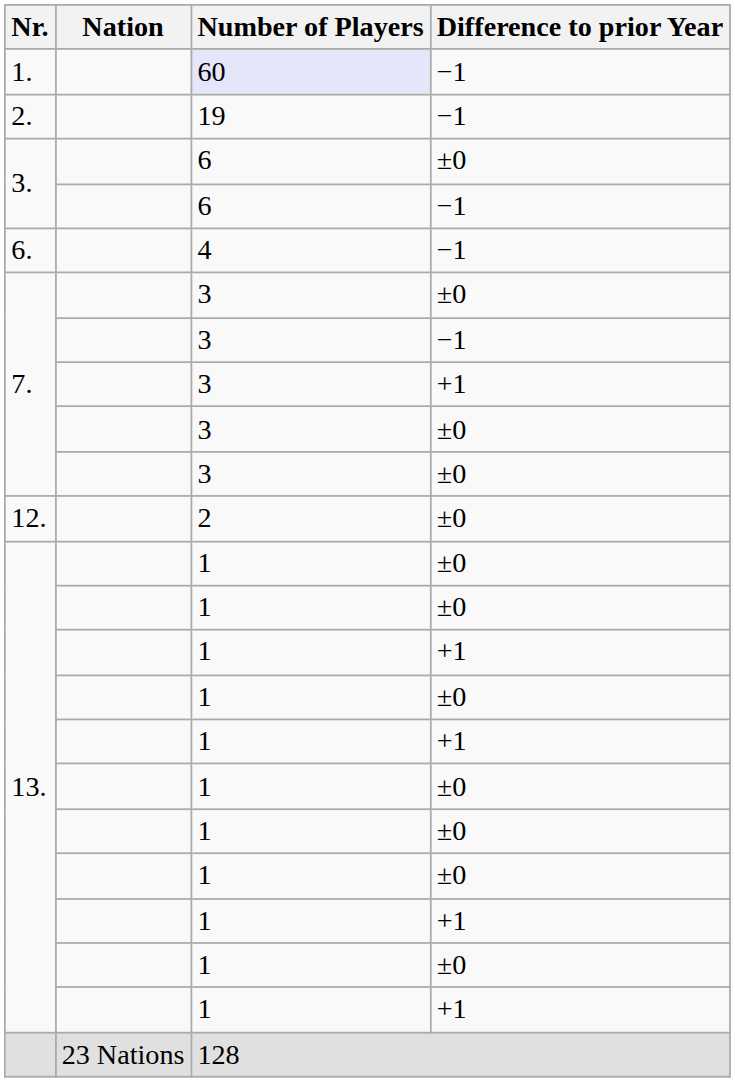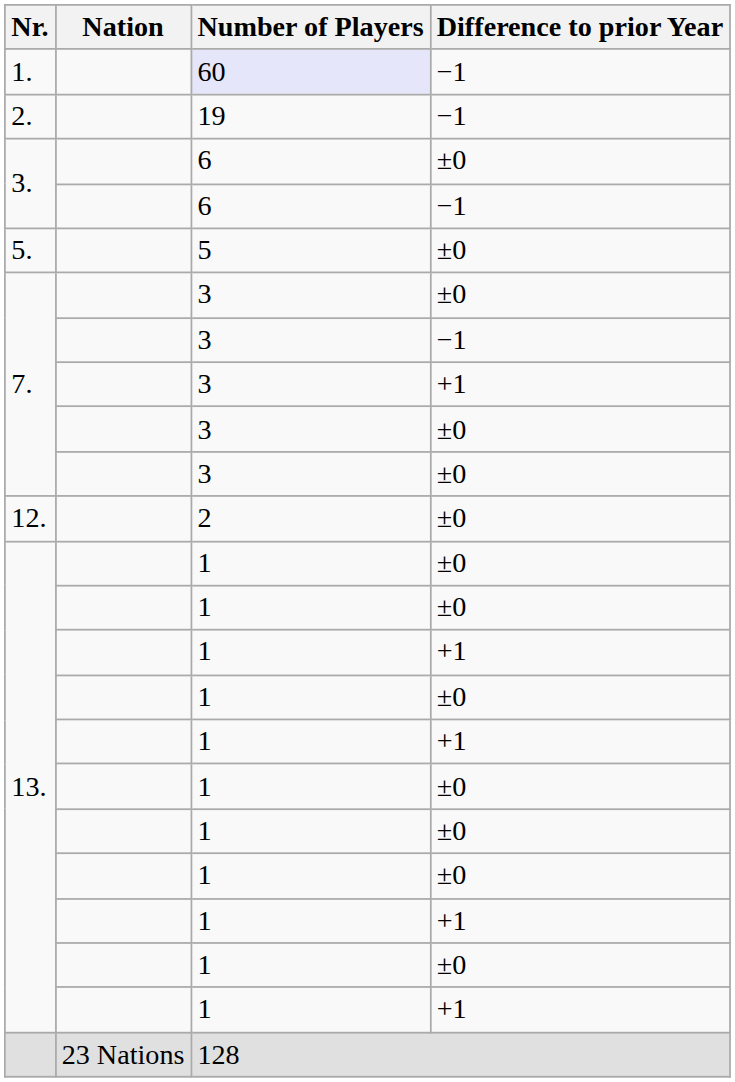 <table class="wikitable sortable">
 <tr>
 <th>Nr.</th>
 <th>Nation</th>
 <th>Number of Players</th>
 <th>Difference to prior Year</th>
 </tr>
 <tr>
 <td>1.</td>
 <td></td>
 <td style="background: lavender;">60</td>
 <td>−1</td>
 </tr>
 <tr>
 <td>2.</td>
 <td></td>
 <td>19</td>
 <td>−1</td>
 </tr>
 <tr>
 <td rowspan=2>3.</td>
 <td></td>
 <td>6</td>
 <td>±0</td>
 </tr>
 <tr>
 <td></td>
 <td>6</td>
 <td>−1</td>
 </tr>
 <tr>
-<td>6.</td>
+<td>5.</td>
 <td></td>
-<td>4</td>
-<td>−1</td>
+<td>5</td>
+<td>±0</td>
 </tr>
 <tr>
 <td rowspan=5>7.</td>
 <td></td>
 <td>3</td>
 <td>±0</td>
 </tr>
 <tr>
 <td></td>
 <td>3</td>
 <td>−1</td>
 </tr>
 <tr>
 <td></td>
 <td>3</td>
 <td>+1</td>
 </tr>
 <tr>
 <td></td>
 <td>3</td>
 <td>±0</td>
 </tr>
 <tr>
 <td></td>
 <td>3</td>
 <td>±0</td>
 </tr>
 <tr>
 <td>12.</td>
 <td></td>
 <td>2</td>
 <td>±0</td>
 </tr>
 <tr>
 <td rowspan=11>13.</td>
 <td></td>
 <td>1</td>
 <td>±0</td>
 </tr>
 <tr>
 <td></td>
 <td>1</td>
 <td>±0</td>
 </tr>
 <tr>
 <td></td>
 <td>1</td>
 <td>+1</td>
 </tr>
 <tr>
 <td></td>
 <td>1</td>
 <td>±0</td>
 </tr>
 <tr>
 <td></td>
 <td>1</td>
 <td>+1</td>
 </tr>
 <tr>
 <td></td>
 <td>1</td>
 <td>±0</td>
 </tr>
 <tr>
 <td></td>
 <td>1</td>
 <td>±0</td>
 </tr>
 <tr>
 <td></td>
 <td>1</td>
 <td>±0</td>
 </tr>
 <tr>
 <td></td>
 <td>1</td>
 <td>+1</td>
 </tr>
 <tr>
 <td></td>
 <td>1</td>
 <td>±0</td>
 </tr>
 <tr>
 <td></td>
 <td>1</td>
 <td>+1</td>
 </tr>
 <tr bgcolor="#E0E0E0">
 <td></td>
 <td>23 Nations</td>
 <td colspan=2>128</td>
 </tr>
 </table>
